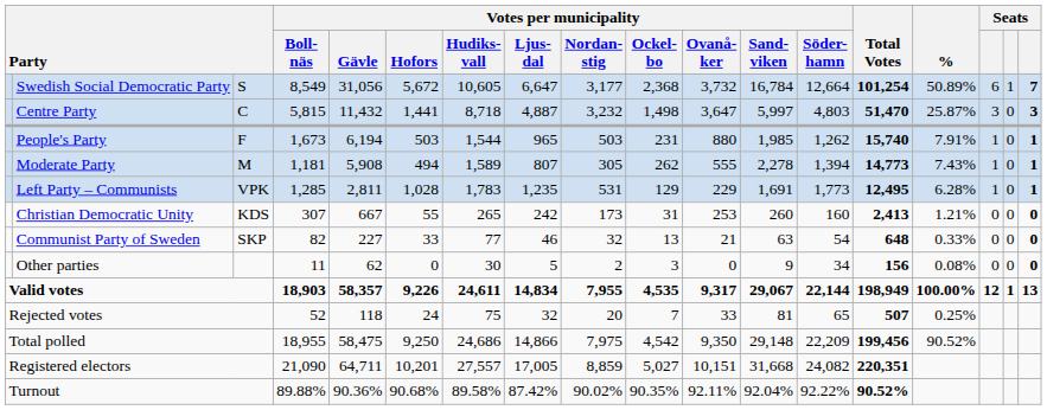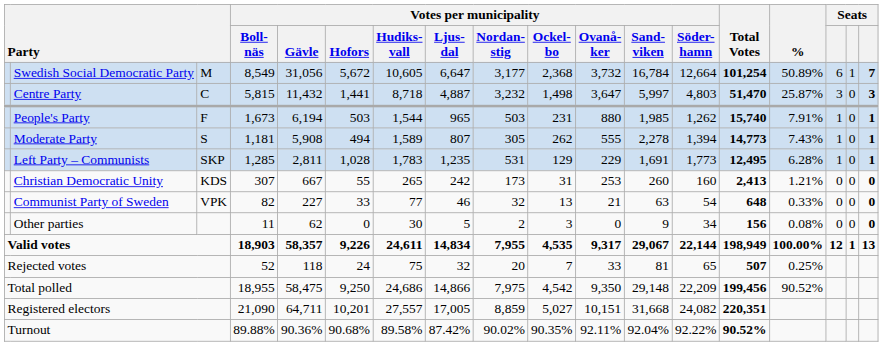 <table class="wikitable" border="1" style="text-align:right;">
 <tr>
 <th style="text-align:left;" valign=bottom rowspan=2 colspan=3>Party</th>
 <th colspan=10>Votes per municipality</th>
 <th align=center valign=bottom rowspan=2 width="50">Total Votes</th>
 <th align=center valign=bottom rowspan=2 width="50">%</th>
 <th colspan=3>Seats</th>
 </tr>
 <tr>
 <th align=center valign=bottom width="50"><a href='#'>Boll- näs</a></th>
 <th align=center valign=bottom width="50"><a href='#'>Gävle</a></th>
 <th align=center valign=bottom width="50"><a href='#'>Hofors</a></th>
 <th align=center valign=bottom width="50"><a href='#'>Hudiks- vall</a></th>
 <th align=center valign=bottom width="50"><a href='#'>Ljus- dal</a></th>
 <th align=center valign=bottom width="50"><a href='#'>Nordan- stig</a></th>
 <th align=center valign=bottom width="50"><a href='#'>Ockel- bo</a></th>
 <th align=center valign=bottom width="50"><a href='#'>Ovanå- ker</a></th>
 <th align=center valign=bottom width="50"><a href='#'>Sand- viken</a></th>
 <th align=center valign=bottom width="50"><a href='#'>Söder- hamn</a></th>
 <th align=center valign=bottom width="20"><small></small></th>
 <th align=center valign=bottom width="20"><small><a href='#'></a></small></th>
 <th align=center valign=bottom width="20"><small></small></th>
 </tr>
 <tr style="background:#CEE0F2;">
 <td></td>
 <td align=left style="white-space: nowrap;"><a href='#'>Swedish Social Democratic Party</a></td>
-<td align=left>S</td>
+<td align=left>M</td>
 <td>8,549</td>
 <td>31,056</td>
 <td>5,672</td>
 <td>10,605</td>
 <td>6,647</td>
 <td>3,177</td>
 <td>2,368</td>
 <td>3,732</td>
 <td>16,784</td>
 <td>12,664</td>
 <td><strong>101,254</strong></td>
 <td>50.89%</td>
 <td>6</td>
 <td>1</td>
 <td><strong>7</strong></td>
 </tr>
 <tr style="background:#CEE0F2;">
 <td></td>
 <td align=left><a href='#'>Centre Party</a></td>
 <td align=left>C</td>
 <td>5,815</td>
 <td>11,432</td>
 <td>1,441</td>
 <td>8,718</td>
 <td>4,887</td>
 <td>3,232</td>
 <td>1,498</td>
 <td>3,647</td>
 <td>5,997</td>
 <td>4,803</td>
 <td><strong>51,470</strong></td>
 <td>25.87%</td>
 <td>3</td>
 <td>0</td>
 <td><strong>3</strong></td>
 </tr>
 <tr style="background:#CEE0F2; border-top:3px solid darkgray;">
 <td></td>
 <td align=left><a href='#'>People's Party</a></td>
 <td align=left>F</td>
 <td>1,673</td>
 <td>6,194</td>
 <td>503</td>
 <td>1,544</td>
 <td>965</td>
 <td>503</td>
 <td>231</td>
 <td>880</td>
 <td>1,985</td>
 <td>1,262</td>
 <td><strong>15,740</strong></td>
 <td>7.91%</td>
 <td>1</td>
 <td>0</td>
 <td><strong>1</strong></td>
 </tr>
 <tr style="background:#CEE0F2;">
 <td></td>
 <td align=left><a href='#'>Moderate Party</a></td>
-<td align=left>M</td>
+<td align=left>S</td>
 <td>1,181</td>
 <td>5,908</td>
 <td>494</td>
 <td>1,589</td>
 <td>807</td>
 <td>305</td>
 <td>262</td>
 <td>555</td>
 <td>2,278</td>
 <td>1,394</td>
 <td><strong>14,773</strong></td>
 <td>7.43%</td>
 <td>1</td>
 <td>0</td>
 <td><strong>1</strong></td>
 </tr>
 <tr style="background:#CEE0F2;">
 <td></td>
 <td align=left><a href='#'>Left Party – Communists</a></td>
-<td align=left>VPK</td>
+<td align=left>SKP</td>
 <td>1,285</td>
 <td>2,811</td>
 <td>1,028</td>
 <td>1,783</td>
 <td>1,235</td>
 <td>531</td>
 <td>129</td>
 <td>229</td>
 <td>1,691</td>
 <td>1,773</td>
 <td><strong>12,495</strong></td>
 <td>6.28%</td>
 <td>1</td>
 <td>0</td>
 <td><strong>1</strong></td>
 </tr>
 <tr>
 <td></td>
 <td align=left><a href='#'>Christian Democratic Unity</a></td>
 <td align=left>KDS</td>
 <td>307</td>
 <td>667</td>
 <td>55</td>
 <td>265</td>
 <td>242</td>
 <td>173</td>
 <td>31</td>
 <td>253</td>
 <td>260</td>
 <td>160</td>
 <td><strong>2,413</strong></td>
 <td>1.21%</td>
 <td>0</td>
 <td>0</td>
 <td><strong>0</strong></td>
 </tr>
 <tr>
 <td></td>
 <td align=left><a href='#'>Communist Party of Sweden</a></td>
-<td align=left>SKP</td>
+<td align=left>VPK</td>
 <td>82</td>
 <td>227</td>
 <td>33</td>
 <td>77</td>
 <td>46</td>
 <td>32</td>
 <td>13</td>
 <td>21</td>
 <td>63</td>
 <td>54</td>
 <td><strong>648</strong></td>
 <td>0.33%</td>
 <td>0</td>
 <td>0</td>
 <td><strong>0</strong></td>
 </tr>
 <tr>
 <td></td>
 <td align=left>Other parties</td>
 <td></td>
 <td>11</td>
 <td>62</td>
 <td>0</td>
 <td>30</td>
 <td>5</td>
 <td>2</td>
 <td>3</td>
 <td>0</td>
 <td>9</td>
 <td>34</td>
 <td><strong>156</strong></td>
 <td>0.08%</td>
 <td>0</td>
 <td>0</td>
 <td><strong>0</strong></td>
 </tr>
 <tr style="font-weight:bold">
 <td align=left colspan=3>Valid votes</td>
 <td>18,903</td>
 <td>58,357</td>
 <td>9,226</td>
 <td>24,611</td>
 <td>14,834</td>
 <td>7,955</td>
 <td>4,535</td>
 <td>9,317</td>
 <td>29,067</td>
 <td>22,144</td>
 <td>198,949</td>
 <td>100.00%</td>
 <td>12</td>
 <td>1</td>
 <td>13</td>
 </tr>
 <tr>
 <td align=left colspan=3>Rejected votes</td>
 <td>52</td>
 <td>118</td>
 <td>24</td>
 <td>75</td>
 <td>32</td>
 <td>20</td>
 <td>7</td>
 <td>33</td>
 <td>81</td>
 <td>65</td>
 <td><strong>507</strong></td>
 <td>0.25%</td>
 <td></td>
 <td></td>
 <td></td>
 </tr>
 <tr>
 <td align=left colspan=3>Total polled</td>
 <td>18,955</td>
 <td>58,475</td>
 <td>9,250</td>
 <td>24,686</td>
 <td>14,866</td>
 <td>7,975</td>
 <td>4,542</td>
 <td>9,350</td>
 <td>29,148</td>
 <td>22,209</td>
 <td><strong>199,456</strong></td>
 <td>90.52%</td>
 <td></td>
 <td></td>
 <td></td>
 </tr>
 <tr>
 <td align=left colspan=3>Registered electors</td>
 <td>21,090</td>
 <td>64,711</td>
 <td>10,201</td>
 <td>27,557</td>
 <td>17,005</td>
 <td>8,859</td>
 <td>5,027</td>
 <td>10,151</td>
 <td>31,668</td>
 <td>24,082</td>
 <td><strong>220,351</strong></td>
 <td></td>
 <td></td>
 <td></td>
 <td></td>
 </tr>
 <tr>
 <td align=left colspan=3>Turnout</td>
 <td>89.88%</td>
 <td>90.36%</td>
 <td>90.68%</td>
 <td>89.58%</td>
 <td>87.42%</td>
 <td>90.02%</td>
 <td>90.35%</td>
 <td>92.11%</td>
 <td>92.04%</td>
 <td>92.22%</td>
 <td><strong>90.52%</strong></td>
 <td></td>
 <td></td>
 <td></td>
 <td></td>
 </tr>
 </table>
